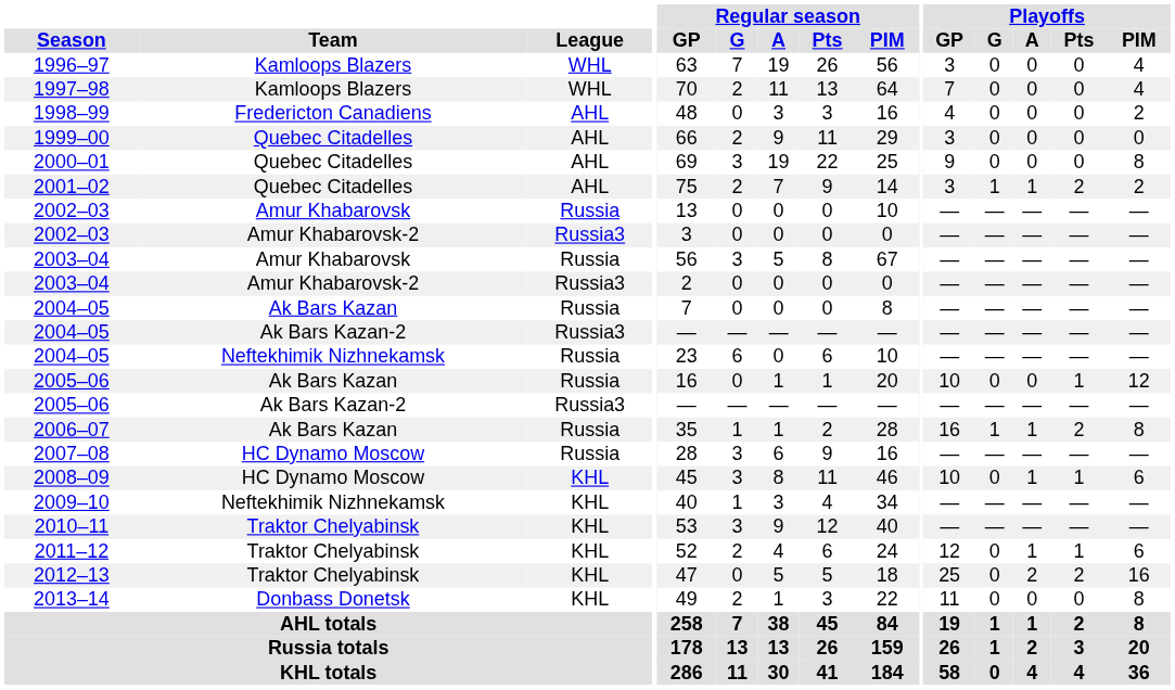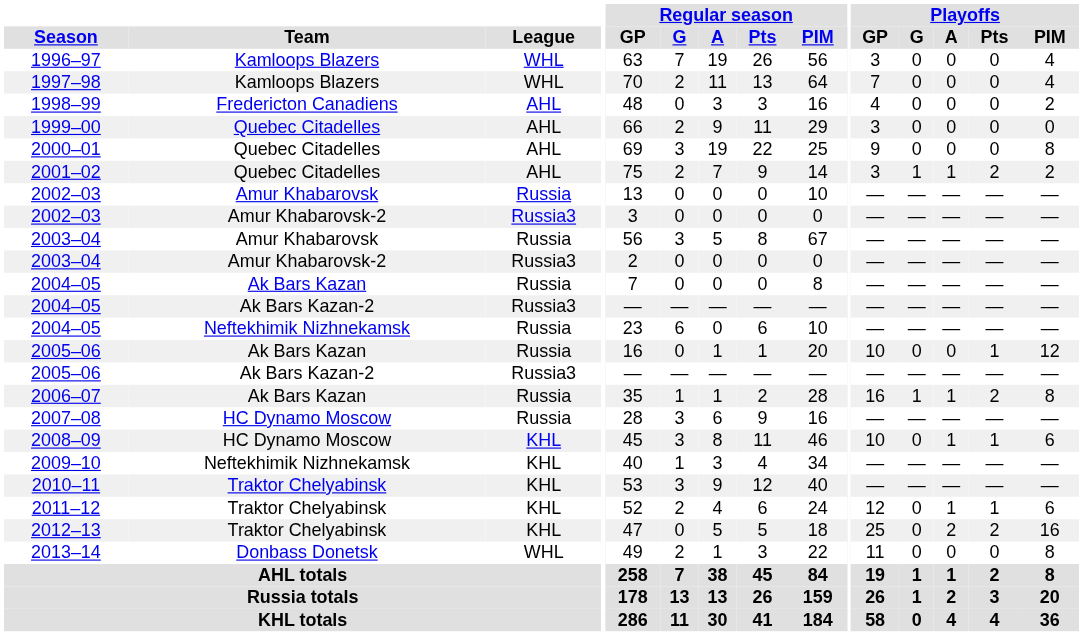 <table border="0" cellpadding="1" cellspacing="0" style="text-align:center; width:60em">
 <tr bgcolor="#e0e0e0">
 <th colspan="3" bgcolor="#ffffff"></th>
 <th rowspan="99" bgcolor="#ffffff"></th>
 <th colspan="5"><a href='#'>Regular season</a></th>
 <th rowspan="99" bgcolor="#ffffff"></th>
 <th colspan="5"><a href='#'>Playoffs</a></th>
 </tr>
 <tr bgcolor="#e0e0e0">
 <th><a href='#'>Season</a></th>
 <th>Team</th>
 <th>League</th>
 <th>GP</th>
 <th><a href='#'>G</a></th>
 <th><a href='#'>A</a></th>
 <th><a href='#'>Pts</a></th>
 <th><a href='#'>PIM</a></th>
 <th>GP</th>
 <th>G</th>
 <th>A</th>
 <th>Pts</th>
 <th>PIM</th>
 </tr>
 <tr>
 <td><a href='#'>1996–97</a></td>
 <td><a href='#'>Kamloops Blazers</a></td>
 <td><a href='#'>WHL</a></td>
 <td>63</td>
 <td>7</td>
 <td>19</td>
 <td>26</td>
 <td>56</td>
 <td>3</td>
 <td>0</td>
 <td>0</td>
 <td>0</td>
 <td>4</td>
 </tr>
 <tr bgcolor="#f0f0f0">
 <td><a href='#'>1997–98</a></td>
 <td>Kamloops Blazers</td>
 <td>WHL</td>
 <td>70</td>
 <td>2</td>
 <td>11</td>
 <td>13</td>
 <td>64</td>
 <td>7</td>
 <td>0</td>
 <td>0</td>
 <td>0</td>
 <td>4</td>
 </tr>
 <tr>
 <td><a href='#'>1998–99</a></td>
 <td><a href='#'>Fredericton Canadiens</a></td>
 <td><a href='#'>AHL</a></td>
 <td>48</td>
 <td>0</td>
 <td>3</td>
 <td>3</td>
 <td>16</td>
 <td>4</td>
 <td>0</td>
 <td>0</td>
 <td>0</td>
 <td>2</td>
 </tr>
 <tr bgcolor="#f0f0f0">
 <td><a href='#'>1999–00</a></td>
 <td><a href='#'>Quebec Citadelles</a></td>
 <td>AHL</td>
 <td>66</td>
 <td>2</td>
 <td>9</td>
 <td>11</td>
 <td>29</td>
 <td>3</td>
 <td>0</td>
 <td>0</td>
 <td>0</td>
 <td>0</td>
 </tr>
 <tr>
 <td><a href='#'>2000–01</a></td>
 <td>Quebec Citadelles</td>
 <td>AHL</td>
 <td>69</td>
 <td>3</td>
 <td>19</td>
 <td>22</td>
 <td>25</td>
 <td>9</td>
 <td>0</td>
 <td>0</td>
 <td>0</td>
 <td>8</td>
 </tr>
 <tr bgcolor="#f0f0f0">
 <td><a href='#'>2001–02</a></td>
 <td>Quebec Citadelles</td>
 <td>AHL</td>
 <td>75</td>
 <td>2</td>
 <td>7</td>
 <td>9</td>
 <td>14</td>
 <td>3</td>
 <td>1</td>
 <td>1</td>
 <td>2</td>
 <td>2</td>
 </tr>
 <tr>
 <td><a href='#'>2002–03</a></td>
 <td><a href='#'>Amur Khabarovsk</a></td>
 <td><a href='#'>Russia</a></td>
 <td>13</td>
 <td>0</td>
 <td>0</td>
 <td>0</td>
 <td>10</td>
 <td>—</td>
 <td>—</td>
 <td>—</td>
 <td>—</td>
 <td>—</td>
 </tr>
 <tr bgcolor="#f0f0f0">
 <td><a href='#'>2002–03</a></td>
 <td>Amur Khabarovsk-2</td>
 <td><a href='#'>Russia3</a></td>
 <td>3</td>
 <td>0</td>
 <td>0</td>
 <td>0</td>
 <td>0</td>
 <td>—</td>
 <td>—</td>
 <td>—</td>
 <td>—</td>
 <td>—</td>
 </tr>
 <tr>
 <td><a href='#'>2003–04</a></td>
 <td>Amur Khabarovsk</td>
 <td>Russia</td>
 <td>56</td>
 <td>3</td>
 <td>5</td>
 <td>8</td>
 <td>67</td>
 <td>—</td>
 <td>—</td>
 <td>—</td>
 <td>—</td>
 <td>—</td>
 </tr>
 <tr bgcolor="#f0f0f0">
 <td><a href='#'>2003–04</a></td>
 <td>Amur Khabarovsk-2</td>
 <td>Russia3</td>
 <td>2</td>
 <td>0</td>
 <td>0</td>
 <td>0</td>
 <td>0</td>
 <td>—</td>
 <td>—</td>
 <td>—</td>
 <td>—</td>
 <td>—</td>
 </tr>
 <tr>
 <td><a href='#'>2004–05</a></td>
 <td><a href='#'>Ak Bars Kazan</a></td>
 <td>Russia</td>
 <td>7</td>
 <td>0</td>
 <td>0</td>
 <td>0</td>
 <td>8</td>
 <td>—</td>
 <td>—</td>
 <td>—</td>
 <td>—</td>
 <td>—</td>
 </tr>
 <tr bgcolor="#f0f0f0">
 <td><a href='#'>2004–05</a></td>
 <td>Ak Bars Kazan-2</td>
 <td>Russia3</td>
 <td>—</td>
 <td>—</td>
 <td>—</td>
 <td>—</td>
 <td>—</td>
 <td>—</td>
 <td>—</td>
 <td>—</td>
 <td>—</td>
 <td>—</td>
 </tr>
 <tr>
 <td><a href='#'>2004–05</a></td>
 <td><a href='#'>Neftekhimik Nizhnekamsk</a></td>
 <td>Russia</td>
 <td>23</td>
 <td>6</td>
 <td>0</td>
 <td>6</td>
 <td>10</td>
 <td>—</td>
 <td>—</td>
 <td>—</td>
 <td>—</td>
 <td>—</td>
 </tr>
 <tr bgcolor="#f0f0f0">
 <td><a href='#'>2005–06</a></td>
 <td>Ak Bars Kazan</td>
 <td>Russia</td>
 <td>16</td>
 <td>0</td>
 <td>1</td>
 <td>1</td>
 <td>20</td>
 <td>10</td>
 <td>0</td>
 <td>0</td>
 <td>1</td>
 <td>12</td>
 </tr>
 <tr>
 <td><a href='#'>2005–06</a></td>
 <td>Ak Bars Kazan-2</td>
 <td>Russia3</td>
 <td>—</td>
 <td>—</td>
 <td>—</td>
 <td>—</td>
 <td>—</td>
 <td>—</td>
 <td>—</td>
 <td>—</td>
 <td>—</td>
 <td>—</td>
 </tr>
 <tr bgcolor="#f0f0f0">
 <td><a href='#'>2006–07</a></td>
 <td>Ak Bars Kazan</td>
 <td>Russia</td>
 <td>35</td>
 <td>1</td>
 <td>1</td>
 <td>2</td>
 <td>28</td>
 <td>16</td>
 <td>1</td>
 <td>1</td>
 <td>2</td>
 <td>8</td>
 </tr>
 <tr>
 <td><a href='#'>2007–08</a></td>
 <td><a href='#'>HC Dynamo Moscow</a></td>
 <td>Russia</td>
 <td>28</td>
 <td>3</td>
 <td>6</td>
 <td>9</td>
 <td>16</td>
 <td>—</td>
 <td>—</td>
 <td>—</td>
 <td>—</td>
 <td>—</td>
 </tr>
 <tr bgcolor="#f0f0f0">
 <td><a href='#'>2008–09</a></td>
 <td>HC Dynamo Moscow</td>
 <td><a href='#'>KHL</a></td>
 <td>45</td>
 <td>3</td>
 <td>8</td>
 <td>11</td>
 <td>46</td>
 <td>10</td>
 <td>0</td>
 <td>1</td>
 <td>1</td>
 <td>6</td>
 </tr>
 <tr>
 <td><a href='#'>2009–10</a></td>
 <td>Neftekhimik Nizhnekamsk</td>
 <td>KHL</td>
 <td>40</td>
 <td>1</td>
 <td>3</td>
 <td>4</td>
 <td>34</td>
 <td>—</td>
 <td>—</td>
 <td>—</td>
 <td>—</td>
 <td>—</td>
 </tr>
 <tr bgcolor="#f0f0f0">
 <td><a href='#'>2010–11</a></td>
 <td><a href='#'>Traktor Chelyabinsk</a></td>
 <td>KHL</td>
 <td>53</td>
 <td>3</td>
 <td>9</td>
 <td>12</td>
 <td>40</td>
 <td>—</td>
 <td>—</td>
 <td>—</td>
 <td>—</td>
 <td>—</td>
 </tr>
 <tr>
 <td><a href='#'>2011–12</a></td>
 <td>Traktor Chelyabinsk</td>
 <td>KHL</td>
 <td>52</td>
 <td>2</td>
 <td>4</td>
 <td>6</td>
 <td>24</td>
 <td>12</td>
 <td>0</td>
 <td>1</td>
 <td>1</td>
 <td>6</td>
 </tr>
 <tr bgcolor="#f0f0f0">
 <td><a href='#'>2012–13</a></td>
 <td>Traktor Chelyabinsk</td>
 <td>KHL</td>
 <td>47</td>
 <td>0</td>
 <td>5</td>
 <td>5</td>
 <td>18</td>
 <td>25</td>
 <td>0</td>
 <td>2</td>
 <td>2</td>
 <td>16</td>
 </tr>
 <tr>
 <td><a href='#'>2013–14</a></td>
 <td><a href='#'>Donbass Donetsk</a></td>
-<td>KHL</td>
+<td>WHL</td>
 <td>49</td>
 <td>2</td>
 <td>1</td>
 <td>3</td>
 <td>22</td>
 <td>11</td>
 <td>0</td>
 <td>0</td>
 <td>0</td>
 <td>8</td>
 </tr>
 <tr>
 </tr>
 <tr ALIGN="center" bgcolor="#e0e0e0">
 <th colspan="3">AHL totals</th>
 <th ALIGN="center">258</th>
 <th ALIGN="center">7</th>
 <th ALIGN="center">38</th>
 <th ALIGN="center">45</th>
 <th ALIGN="center">84</th>
 <th ALIGN="center">19</th>
 <th ALIGN="center">1</th>
 <th ALIGN="center">1</th>
 <th ALIGN="center">2</th>
 <th ALIGN="center">8</th>
 </tr>
 <tr>
 </tr>
 <tr ALIGN="center" bgcolor="#e0e0e0">
 <th colspan="3">Russia totals</th>
 <th ALIGN="center">178</th>
 <th ALIGN="center">13</th>
 <th ALIGN="center">13</th>
 <th ALIGN="center">26</th>
 <th ALIGN="center">159</th>
 <th ALIGN="center">26</th>
 <th ALIGN="center">1</th>
 <th ALIGN="center">2</th>
 <th ALIGN="center">3</th>
 <th ALIGN="center">20</th>
 </tr>
 <tr>
 </tr>
 <tr ALIGN="center" bgcolor="#e0e0e0">
 <th colspan="3">KHL totals</th>
 <th ALIGN="center">286</th>
 <th ALIGN="center">11</th>
 <th ALIGN="center">30</th>
 <th ALIGN="center">41</th>
 <th ALIGN="center">184</th>
 <th ALIGN="center">58</th>
 <th ALIGN="center">0</th>
 <th ALIGN="center">4</th>
 <th ALIGN="center">4</th>
 <th ALIGN="center">36</th>
 </tr>
 </table>
